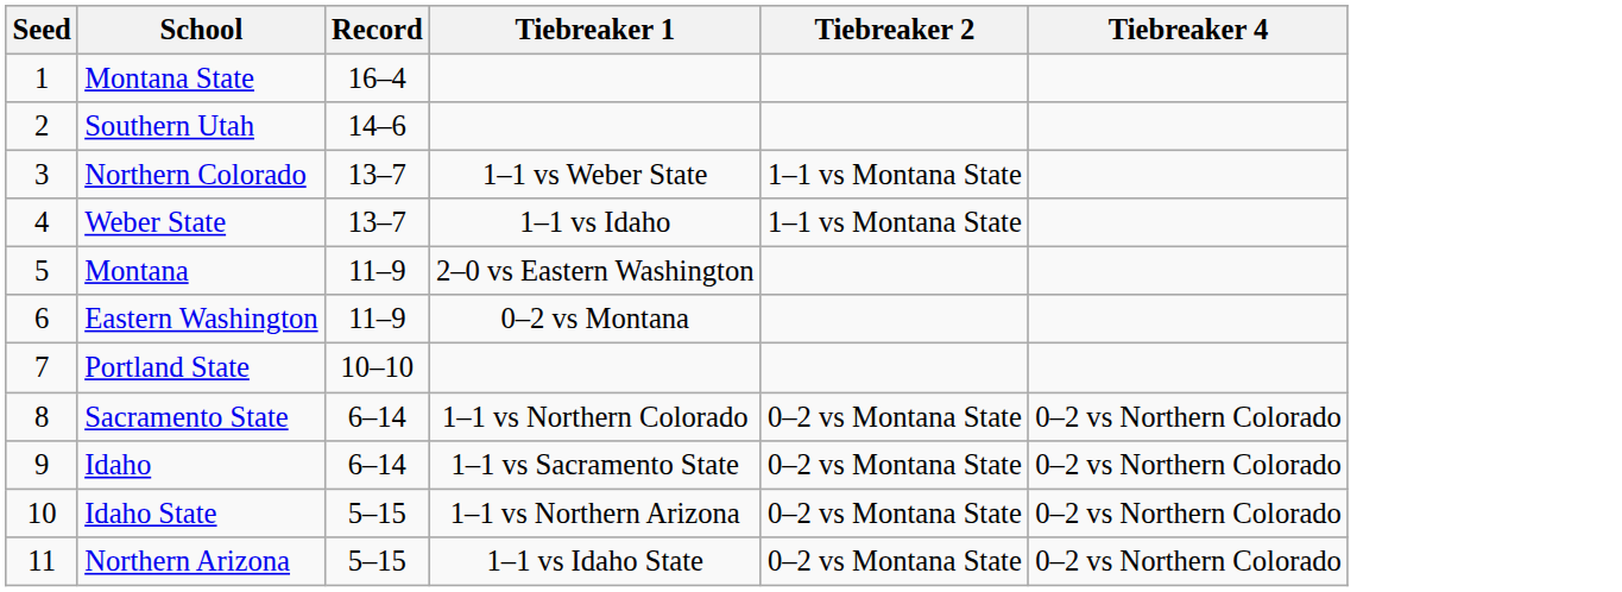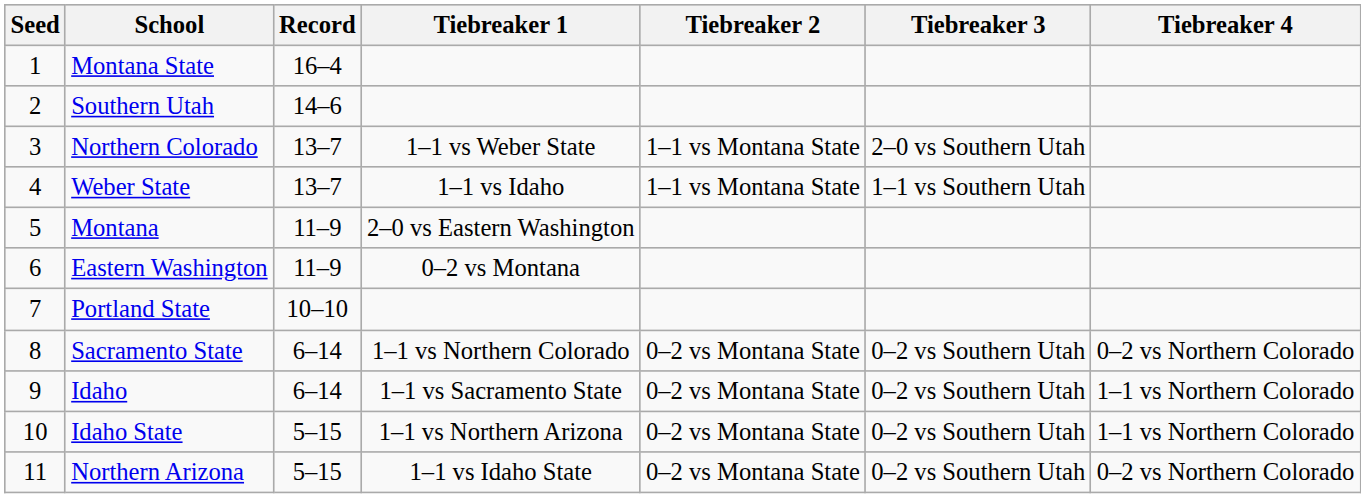 <table class="wikitable" style="white-space:nowrap; font-size:95%;text-align:center">
 <tr>
 <th>Seed</th>
 <th>School</th>
 <th>Record</th>
 <th>Tiebreaker 1</th>
 <th>Tiebreaker 2</th>
+<th>Tiebreaker 3</th>
 <th>Tiebreaker 4</th>
 </tr>
 <tr>
 <td>1</td>
 <td align="left"><a href='#'>Montana State</a></td>
 <td>16–4</td>
+<td></td>
 <td></td>
 <td></td>
 <td></td>
 </tr>
 <tr>
 <td>2</td>
 <td align="left"><a href='#'>Southern Utah</a></td>
 <td>14–6</td>
 <td></td>
 <td></td>
 <td></td>
+<td></td>
 </tr>
 <tr>
 <td>3</td>
 <td align="left"><a href='#'>Northern Colorado</a></td>
 <td>13–7</td>
 <td>1–1 vs Weber State</td>
 <td>1–1 vs Montana State</td>
+<td>2–0 vs Southern Utah</td>
 <td></td>
 </tr>
 <tr>
 <td>4</td>
 <td align="left"><a href='#'>Weber State</a></td>
 <td>13–7</td>
 <td>1–1 vs Idaho</td>
 <td>1–1 vs Montana State</td>
+<td>1–1 vs Southern Utah</td>
 <td></td>
 </tr>
 <tr>
 <td>5</td>
 <td align="left"><a href='#'>Montana</a></td>
 <td>11–9</td>
 <td>2–0 vs Eastern Washington</td>
+<td></td>
 <td></td>
 <td></td>
 </tr>
 <tr>
 <td>6</td>
 <td align="left"><a href='#'>Eastern Washington</a></td>
 <td>11–9</td>
 <td>0–2 vs Montana</td>
 <td></td>
 <td></td>
+<td></td>
 </tr>
 <tr>
 <td>7</td>
 <td align="left"><a href='#'>Portland State</a></td>
 <td>10–10</td>
+<td></td>
 <td></td>
 <td></td>
 <td></td>
 </tr>
 <tr>
 <td>8</td>
 <td align="left"><a href='#'>Sacramento State</a></td>
 <td>6–14</td>
 <td>1–1 vs Northern Colorado</td>
 <td>0–2 vs Montana State</td>
+<td>0–2 vs Southern Utah</td>
 <td>0–2 vs Northern Colorado</td>
 </tr>
 <tr>
 <td>9</td>
 <td align="left"><a href='#'>Idaho</a></td>
 <td>6–14</td>
 <td>1–1 vs Sacramento State</td>
 <td>0–2 vs Montana State</td>
-<td>0–2 vs Northern Colorado</td>
+<td>0–2 vs Southern Utah</td>
+<td>1–1 vs Northern Colorado</td>
 </tr>
 <tr>
 <td>10</td>
 <td align="left"><a href='#'>Idaho State</a></td>
 <td>5–15</td>
 <td>1–1 vs Northern Arizona</td>
 <td>0–2 vs Montana State</td>
-<td>0–2 vs Northern Colorado</td>
+<td>0–2 vs Southern Utah</td>
+<td>1–1 vs Northern Colorado</td>
 </tr>
 <tr>
 <td>11</td>
 <td align="left"><a href='#'>Northern Arizona</a></td>
 <td>5–15</td>
 <td>1–1 vs Idaho State</td>
 <td>0–2 vs Montana State</td>
+<td>0–2 vs Southern Utah</td>
 <td>0–2 vs Northern Colorado</td>
 </tr>
 </table>
